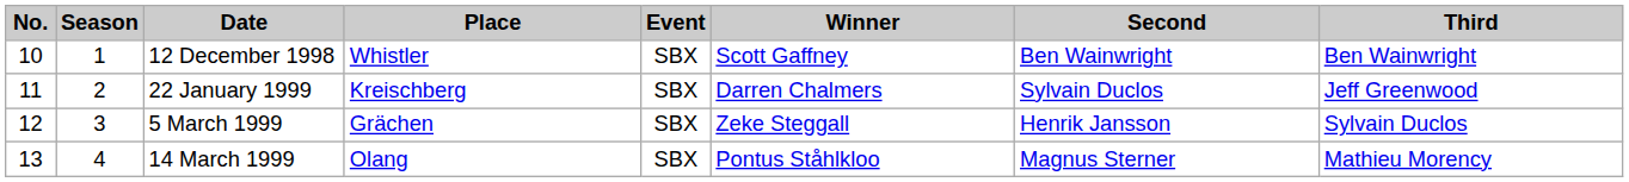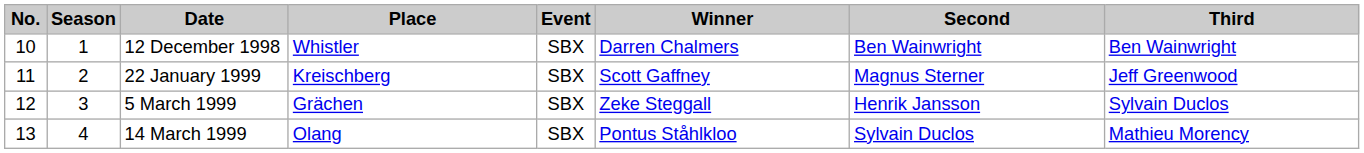 <table class="wikitable plainrowheaders" style="background:#fff; font-size:86%; border:grey solid 1px; border-collapse:collapse;">
 <tr style="background:#ccc; text-align:center;">
 <th scope="col" style="background:#ccc; width:25px;">No.</th>
 <th scope="col" style="background:#ccc; width:30px;">Season</th>
 <th scope="col" style="background:#ccc; width:120px;">Date</th>
 <th scope="col" style="background:#ccc; width:180px;">Place</th>
 <th scope="col" style="background:#ccc; width:15px;">Event</th>
 <th scope="col" style="background:#ccc; width:185px;">Winner</th>
 <th scope="col" style="background:#ccc; width:185px;">Second</th>
 <th scope="col" style="background:#ccc; width:185px;">Third</th>
 </tr>
 <tr>
 <td align=center>10</td>
 <td align=center>1</td>
 <td>12 December 1998</td>
 <td> <a href='#'>Whistler</a></td>
 <td align=center>SBX</td>
-<td> <a href='#'>Scott Gaffney</a></td>
+<td> <a href='#'>Darren Chalmers</a></td>
 <td> <a href='#'>Ben Wainwright</a></td>
 <td> <a href='#'>Ben Wainwright</a></td>
 </tr>
 <tr>
 <td align=center>11</td>
 <td align=center>2</td>
 <td>22 January 1999</td>
 <td> <a href='#'>Kreischberg</a></td>
 <td align=center>SBX</td>
-<td> <a href='#'>Darren Chalmers</a></td>
-<td> <a href='#'>Sylvain Duclos</a></td>
+<td> <a href='#'>Scott Gaffney</a></td>
+<td> <a href='#'>Magnus Sterner</a></td>
 <td> <a href='#'>Jeff Greenwood</a></td>
 </tr>
 <tr>
 <td align=center>12</td>
 <td align=center>3</td>
 <td>5 March 1999</td>
 <td> <a href='#'>Grächen</a></td>
 <td align=center>SBX</td>
 <td> <a href='#'>Zeke Steggall</a></td>
 <td> <a href='#'>Henrik Jansson</a></td>
 <td> <a href='#'>Sylvain Duclos</a></td>
 </tr>
 <tr>
 <td align=center>13</td>
 <td align=center>4</td>
 <td>14 March 1999</td>
 <td> <a href='#'>Olang</a></td>
 <td align=center>SBX</td>
 <td> <a href='#'>Pontus Ståhlkloo</a></td>
-<td> <a href='#'>Magnus Sterner</a></td>
+<td> <a href='#'>Sylvain Duclos</a></td>
 <td> <a href='#'>Mathieu Morency</a></td>
 </tr>
 </table>
